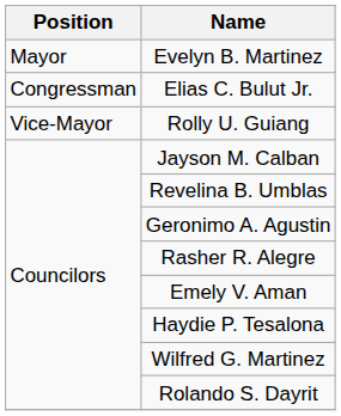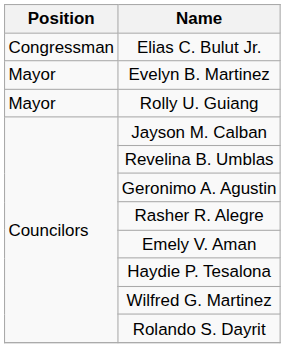 <table class="wikitable" style="line-height:1.20em; font-size:100%;">
 <tr>
 <th>Position</th>
 <th>Name</th>
 </tr>
 <tr>
+<td>Congressman</td>
+<td style="text-align:center;">Elias C. Bulut Jr.</td>
+</tr>
+<tr>
 <td>Mayor</td>
 <td style="text-align:center;">Evelyn B. Martinez</td>
 </tr>
 <tr>
-<td>Congressman</td>
-<td style="text-align:center;">Elias C. Bulut Jr.</td>
-</tr>
-<tr>
-<td>Vice-Mayor</td>
+<td>Mayor</td>
 <td style="text-align:center;">Rolly U. Guiang</td>
 </tr>
 <tr>
 <td rowspan=8>Councilors</td>
 <td style="text-align:center;">Jayson M. Calban</td>
 </tr>
 <tr>
 <td style="text-align:center;">Revelina B. Umblas</td>
 </tr>
 <tr>
 <td style="text-align:center;">Geronimo A. Agustin</td>
 </tr>
 <tr>
 <td style="text-align:center;">Rasher R. Alegre</td>
 </tr>
 <tr>
 <td style="text-align:center;">Emely V. Aman</td>
 </tr>
 <tr>
 <td style="text-align:center;">Haydie P. Tesalona</td>
 </tr>
 <tr>
 <td style="text-align:center;">Wilfred G. Martinez</td>
 </tr>
 <tr>
 <td style="text-align:center;">Rolando S. Dayrit</td>
 </tr>
 <tr>
 </tr>
 </table>
